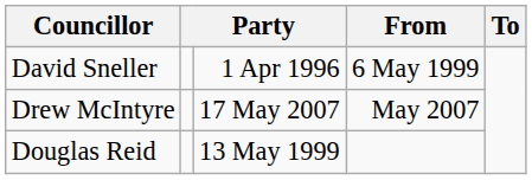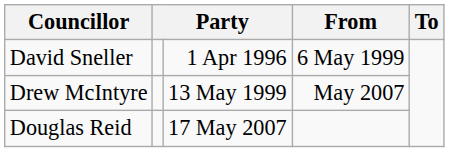 <table class=wikitable>
 <tr>
 <th>Councillor</th>
 <th colspan=2>Party</th>
 <th>From</th>
 <th>To</th>
 </tr>
 <tr>
 <td>David Sneller</td>
 <td></td>
 <td align=right>1 Apr 1996</td>
 <td align=right>6 May 1999</td>
 </tr>
 <tr>
 <td>Drew McIntyre</td>
 <td></td>
-<td align=right>17 May 2007</td>
+<td align=right>13 May 1999</td>
 <td align=right>May 2007</td>
 </tr>
 <tr>
 <td>Douglas Reid</td>
 <td></td>
-<td align=right>13 May 1999</td>
+<td align=right>17 May 2007</td>
 <td align=right></td>
 </tr>
 </table>
